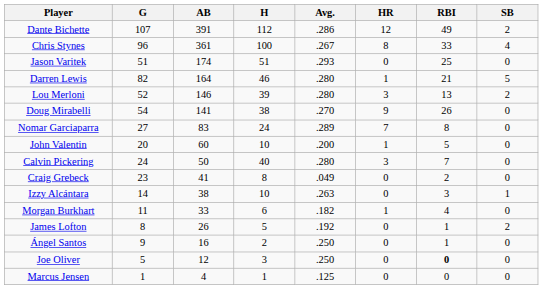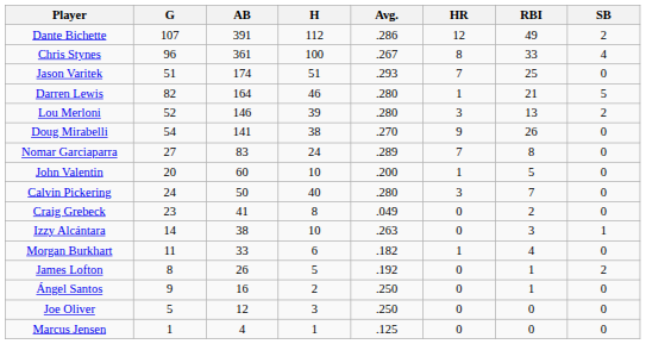 <table class="wikitable sortable">
 <tr>
 <th bgcolor="#DDDDFF" width="16%">Player</th>
 <th bgcolor="#DDDDFF" width="9%">G</th>
 <th bgcolor="#DDDDFF" width="9%">AB</th>
 <th bgcolor="#DDDDFF" width="9%">H</th>
 <th bgcolor="#DDDDFF" width="9%">Avg.</th>
 <th bgcolor="#DDDDFF" width="9%">HR</th>
 <th bgcolor="#DDDDFF" width="9%">RBI</th>
 <th bgcolor="#DDDDFF" width="9%">SB</th>
 </tr>
 <tr align="center">
 <td><a href='#'>Dante Bichette</a></td>
 <td>107</td>
 <td>391</td>
 <td>112</td>
 <td>.286</td>
 <td>12</td>
 <td>49</td>
 <td>2</td>
 </tr>
 <tr align="center">
 <td><a href='#'>Chris Stynes</a></td>
 <td>96</td>
 <td>361</td>
 <td>100</td>
 <td>.267</td>
 <td>8</td>
 <td>33</td>
 <td>4</td>
 </tr>
 <tr align="center">
 <td><a href='#'>Jason Varitek</a></td>
 <td>51</td>
 <td>174</td>
 <td>51</td>
 <td>.293</td>
-<td>0</td>
+<td>7</td>
 <td>25</td>
 <td>0</td>
 </tr>
 <tr align="center">
 <td><a href='#'>Darren Lewis</a></td>
 <td>82</td>
 <td>164</td>
 <td>46</td>
 <td>.280</td>
 <td>1</td>
 <td>21</td>
 <td>5</td>
 </tr>
 <tr align="center">
 <td><a href='#'>Lou Merloni</a></td>
 <td>52</td>
 <td>146</td>
 <td>39</td>
 <td>.280</td>
 <td>3</td>
 <td>13</td>
 <td>2</td>
 </tr>
 <tr align=center>
 <td><a href='#'>Doug Mirabelli</a></td>
 <td>54</td>
 <td>141</td>
 <td>38</td>
 <td>.270</td>
 <td>9</td>
 <td>26</td>
 <td>0</td>
 </tr>
 <tr align="center">
 <td><a href='#'>Nomar Garciaparra</a></td>
 <td>27</td>
 <td>83</td>
 <td>24</td>
 <td>.289</td>
 <td>7</td>
 <td>8</td>
 <td>0</td>
 </tr>
 <tr align="center">
 <td><a href='#'>John Valentin</a></td>
 <td>20</td>
 <td>60</td>
 <td>10</td>
 <td>.200</td>
 <td>1</td>
 <td>5</td>
 <td>0</td>
 </tr>
 <tr align="center">
 <td><a href='#'>Calvin Pickering</a></td>
 <td>24</td>
 <td>50</td>
 <td>40</td>
 <td>.280</td>
 <td>3</td>
 <td>7</td>
 <td>0</td>
 </tr>
 <tr align="center">
 <td><a href='#'>Craig Grebeck</a></td>
 <td>23</td>
 <td>41</td>
 <td>8</td>
 <td>.049</td>
 <td>0</td>
 <td>2</td>
 <td>0</td>
 </tr>
 <tr align="center">
 <td><a href='#'>Izzy Alcántara</a></td>
 <td>14</td>
 <td>38</td>
 <td>10</td>
 <td>.263</td>
 <td>0</td>
 <td>3</td>
 <td>1</td>
 </tr>
 <tr align="center">
 <td><a href='#'>Morgan Burkhart</a></td>
 <td>11</td>
 <td>33</td>
 <td>6</td>
 <td>.182</td>
 <td>1</td>
 <td>4</td>
 <td>0</td>
 </tr>
 <tr align="center">
 <td><a href='#'>James Lofton</a></td>
 <td>8</td>
 <td>26</td>
 <td>5</td>
 <td>.192</td>
 <td>0</td>
 <td>1</td>
 <td>2</td>
 </tr>
 <tr align="center">
 <td><a href='#'>Ángel Santos</a></td>
 <td>9</td>
 <td>16</td>
 <td>2</td>
 <td>.250</td>
 <td>0</td>
 <td>1</td>
 <td>0</td>
 </tr>
 <tr align="center">
 <td><a href='#'>Joe Oliver</a></td>
 <td>5</td>
 <td>12</td>
 <td>3</td>
 <td>.250</td>
 <td>0</td>
-<td><strong>0</strong></td>
+<td>0</td>
 <td>0</td>
 </tr>
 <tr align="center">
 <td><a href='#'>Marcus Jensen</a></td>
 <td>1</td>
 <td>4</td>
 <td>1</td>
 <td>.125</td>
 <td>0</td>
 <td>0</td>
 <td>0</td>
 </tr>
 </table>
